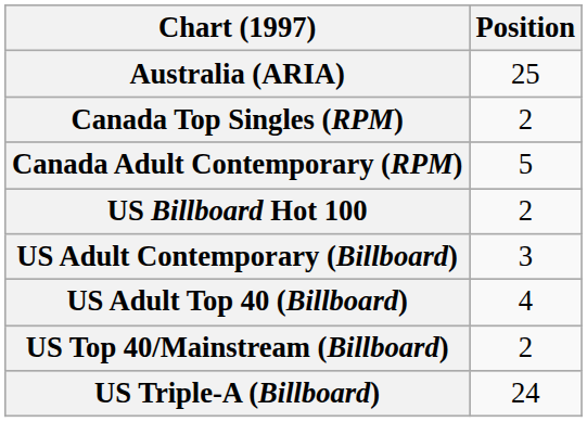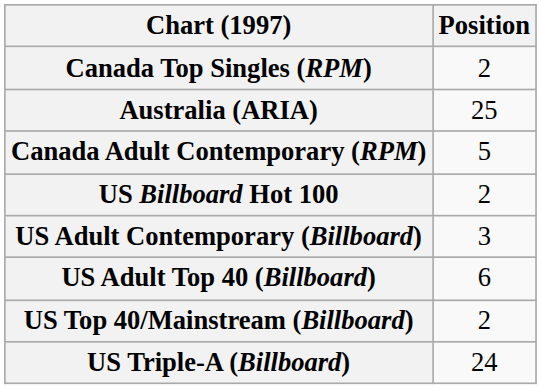 <table class="wikitable sortable plainrowheaders" style="text-align:center">
 <tr>
 <th>Chart (1997)</th>
 <th>Position</th>
 </tr>
 <tr>
+<th scope="row">Canada Top Singles (<em>RPM</em>)</th>
+<td>2</td>
+</tr>
+<tr>
 <th scope="row">Australia (ARIA)</th>
 <td>25</td>
-</tr>
-<tr>
-<th scope="row">Canada Top Singles (<em>RPM</em>)</th>
-<td>2</td>
 </tr>
 <tr>
 <th scope="row">Canada Adult Contemporary (<em>RPM</em>)</th>
 <td>5</td>
 </tr>
 <tr>
 <th scope="row">US <em>Billboard</em> Hot 100</th>
 <td>2</td>
 </tr>
 <tr>
 <th scope="row">US Adult Contemporary (<em>Billboard</em>)</th>
 <td>3</td>
 </tr>
 <tr>
 <th scope="row">US Adult Top 40 (<em>Billboard</em>)</th>
-<td>4</td>
+<td>6</td>
 </tr>
 <tr>
 <th scope="row">US Top 40/Mainstream (<em>Billboard</em>)</th>
 <td>2</td>
 </tr>
 <tr>
 <th scope="row">US Triple-A (<em>Billboard</em>)</th>
 <td>24</td>
 </tr>
 </table>
